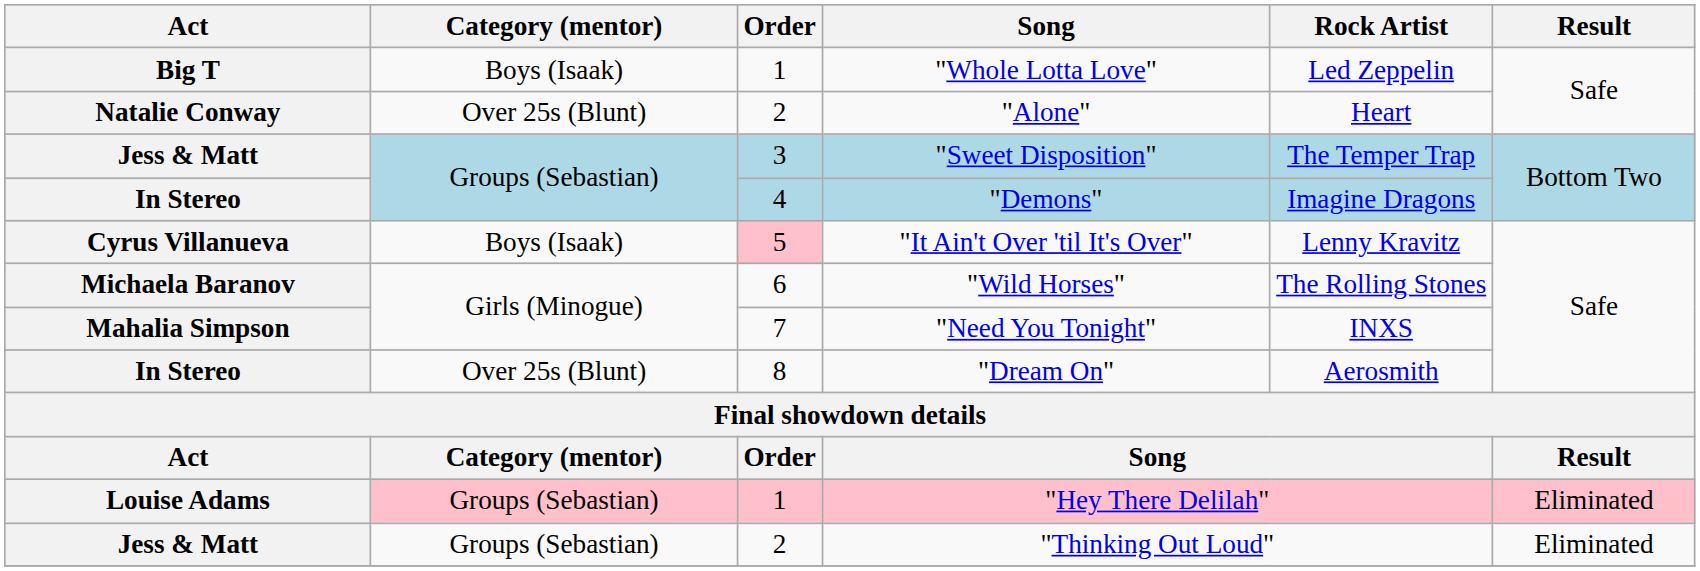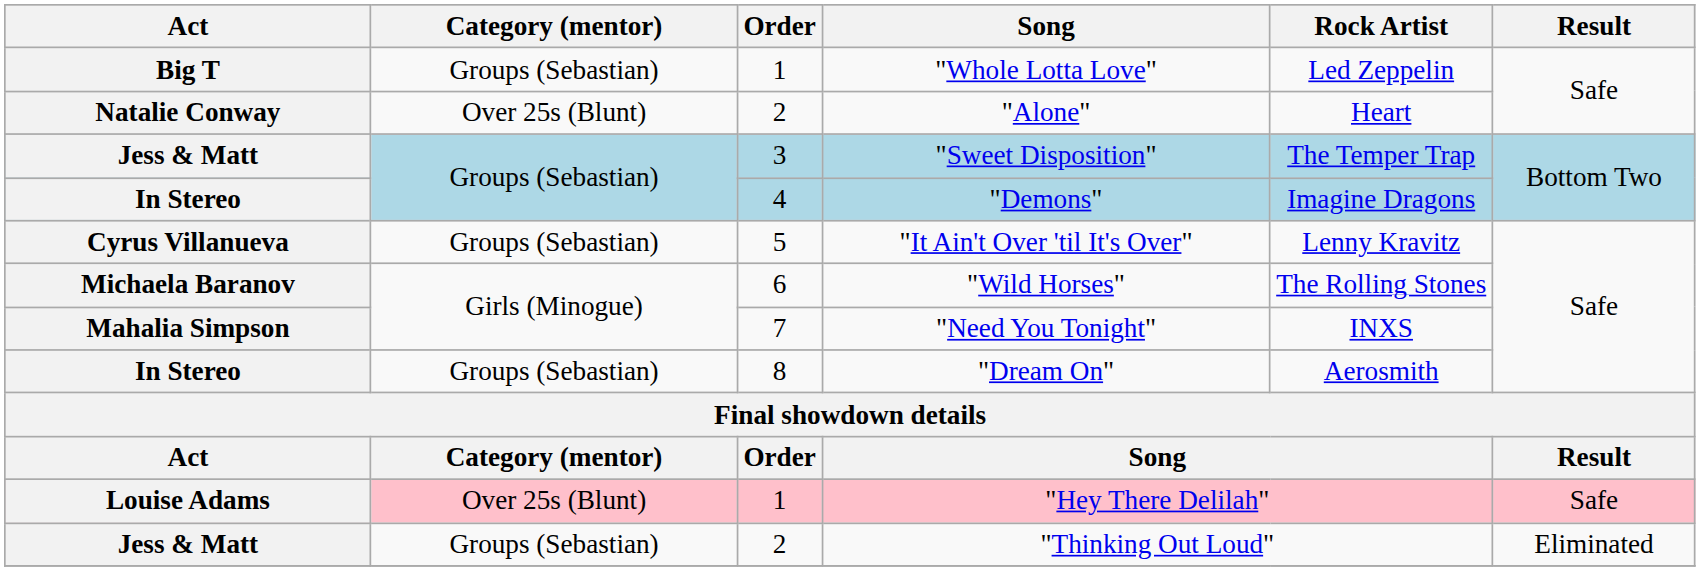 <table class="wikitable plainrowheaders" style="text-align:center;">
 <tr>
 <th scope="col" style="width:13em;">Act</th>
 <th scope="col" style="width:13em;">Category (mentor)</th>
 <th scope="col">Order</th>
 <th scope="col" style="width:16em;">Song</th>
 <th scope="col">Rock Artist</th>
 <th scope="col" style="width:7em;">Result</th>
 </tr>
 <tr>
 <th scope="row">Big T</th>
-<td>Boys (Isaak)</td>
+<td>Groups (Sebastian)</td>
 <td>1</td>
 <td>"<a href='#'>Whole Lotta Love</a>"</td>
 <td><a href='#'>Led Zeppelin</a></td>
 <td rowspan=2>Safe</td>
 </tr>
 <tr>
 <th scope="row">Natalie Conway</th>
 <td>Over 25s (Blunt)</td>
 <td>2</td>
 <td>"<a href='#'>Alone</a>"</td>
 <td><a href='#'>Heart</a></td>
 </tr>
 <tr style="background:lightblue;">
 <th scope="row">Jess & Matt</th>
 <td rowspan=2>Groups (Sebastian)</td>
 <td>3</td>
 <td>"<a href='#'>Sweet Disposition</a>"</td>
 <td><a href='#'>The Temper Trap</a></td>
 <td rowspan=2>Bottom Two</td>
 </tr>
 <tr style="background:lightblue;">
 <th scope="row">In Stereo</th>
 <td>4</td>
 <td>"<a href='#'>Demons</a>"</td>
 <td><a href='#'>Imagine Dragons</a></td>
 </tr>
 <tr>
 <th scope="row">Cyrus Villanueva</th>
-<td>Boys (Isaak)</td>
-<td style="background: pink;">5</td>
+<td>Groups (Sebastian)</td>
+<td>5</td>
 <td>"<a href='#'>It Ain't Over 'til It's Over</a>"</td>
 <td><a href='#'>Lenny Kravitz</a></td>
 <td rowspan=4>Safe</td>
 </tr>
 <tr>
 <th scope="row">Michaela Baranov</th>
 <td rowspan=2>Girls (Minogue)</td>
 <td>6</td>
 <td>"<a href='#'>Wild Horses</a>"</td>
 <td><a href='#'>The Rolling Stones</a></td>
 </tr>
 <tr>
 <th scope="row">Mahalia Simpson</th>
 <td>7</td>
 <td>"<a href='#'>Need You Tonight</a>"</td>
 <td><a href='#'>INXS</a></td>
 </tr>
 <tr>
 <th scope="row">In Stereo</th>
-<td>Over 25s (Blunt)</td>
+<td>Groups (Sebastian)</td>
 <td>8</td>
 <td>"<a href='#'>Dream On</a>"</td>
 <td><a href='#'>Aerosmith</a></td>
 </tr>
 <tr>
 <th colspan="6">Final showdown details</th>
 </tr>
 <tr>
 <th scope="col" style="width:10em;">Act</th>
 <th scope="col">Category (mentor)</th>
 <th scope="col">Order</th>
 <th colspan=2 scope="col" style="width:16em;">Song</th>
 <th scope="col" style="width:6em;">Result</th>
 </tr>
 <tr style="background:pink;">
 <th scope="row">Louise Adams</th>
-<td>Groups (Sebastian)</td>
+<td>Over 25s (Blunt)</td>
 <td>1</td>
 <td colspan=2>"<a href='#'>Hey There Delilah</a>"</td>
-<td>Eliminated</td>
+<td>Safe</td>
 </tr>
 <tr>
 <th scope="row">Jess & Matt</th>
 <td>Groups (Sebastian)</td>
 <td>2</td>
 <td colspan=2>"<a href='#'>Thinking Out Loud</a>"</td>
 <td>Eliminated</td>
 </tr>
 <tr>
 </tr>
 </table>
